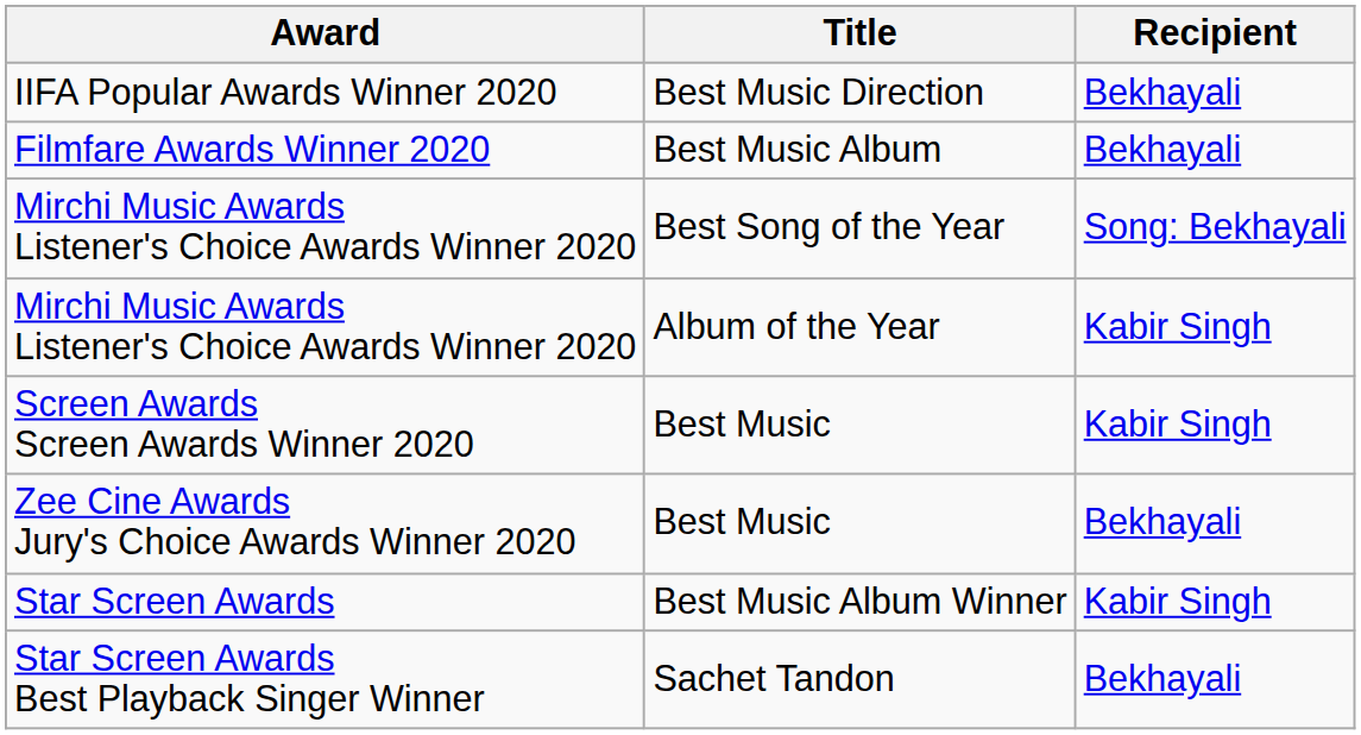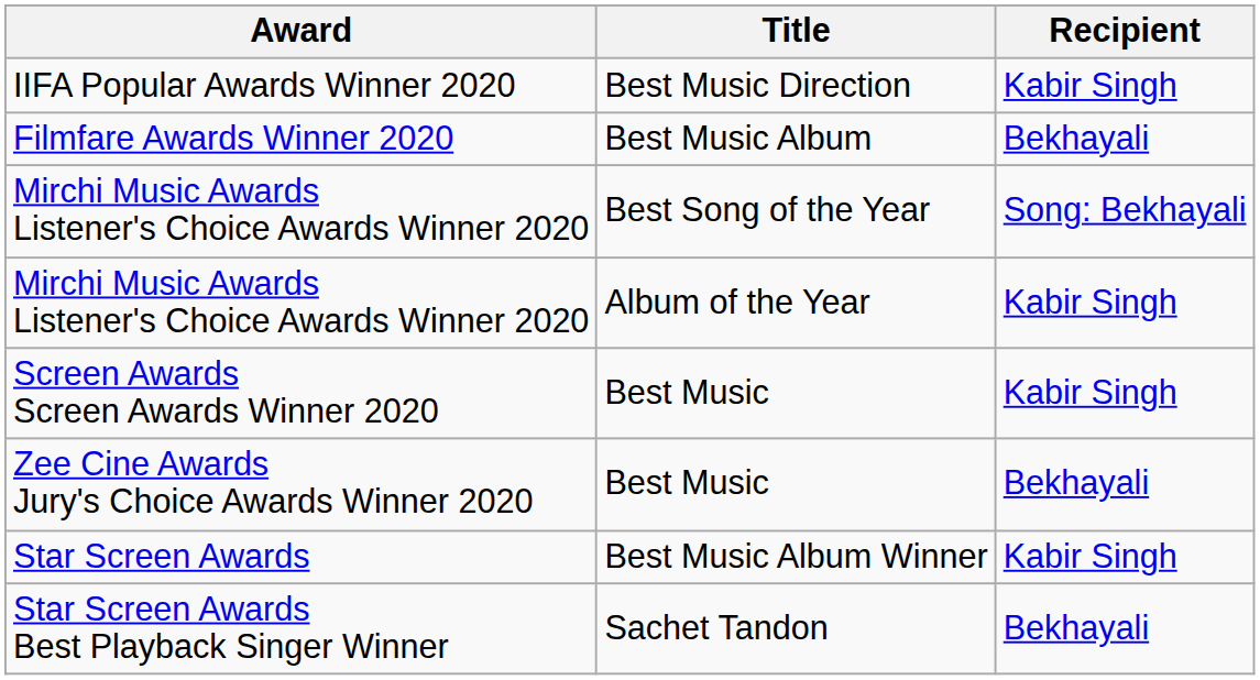 <table class="wikitable">
 <tr>
 <th>Award</th>
 <th>Title</th>
 <th>Recipient</th>
 </tr>
 <tr>
 <td>IIFA Popular Awards Winner 2020</td>
 <td>Best Music Direction</td>
-<td><a href='#'>Bekhayali</a></td>
+<td><a href='#'>Kabir Singh</a></td>
 </tr>
 <tr>
 <td><a href='#'>Filmfare Awards Winner 2020</a></td>
 <td>Best Music Album</td>
 <td><a href='#'>Bekhayali</a></td>
 </tr>
 <tr>
 <td><a href='#'>Mirchi Music Awards</a><br>Listener's Choice Awards Winner 2020</td>
 <td>Best Song of the Year</td>
 <td><a href='#'>Song: Bekhayali</a></td>
 </tr>
 <tr>
 <td><a href='#'>Mirchi Music Awards</a><br>Listener's Choice Awards Winner 2020</td>
 <td>Album of the Year</td>
 <td><a href='#'>Kabir Singh</a></td>
 </tr>
 <tr>
 <td><a href='#'>Screen Awards</a><br>Screen Awards Winner 2020</td>
 <td>Best Music</td>
 <td><a href='#'>Kabir Singh</a></td>
 </tr>
 <tr>
 <td><a href='#'>Zee Cine Awards</a><br>Jury's Choice Awards Winner 2020</td>
 <td>Best Music</td>
 <td><a href='#'>Bekhayali</a></td>
 </tr>
 <tr>
 <td><a href='#'>Star Screen Awards</a></td>
 <td>Best Music Album Winner</td>
 <td><a href='#'>Kabir Singh</a></td>
 </tr>
 <tr>
 <td><a href='#'>Star Screen Awards</a><br>Best Playback Singer Winner</td>
 <td>Sachet Tandon</td>
 <td><a href='#'>Bekhayali</a></td>
 </tr>
 </table>
